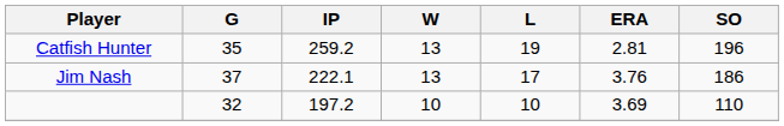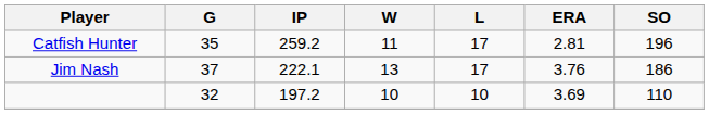 <table class="wikitable sortable">
 <tr>
 <th bgcolor="#DDDDFF" width="16%">Player</th>
 <th bgcolor="#DDDDFF" width="9%">G</th>
 <th bgcolor="#DDDDFF" width="9%">IP</th>
 <th bgcolor="#DDDDFF" width="9%">W</th>
 <th bgcolor="#DDDDFF" width="9%">L</th>
 <th bgcolor="#DDDDFF" width="9%">ERA</th>
 <th bgcolor="#DDDDFF" width="9%">SO</th>
 </tr>
 <tr align="center">
 <td><a href='#'>Catfish Hunter</a></td>
 <td>35</td>
 <td>259.2</td>
-<td>13</td>
-<td>19</td>
+<td>11</td>
+<td>17</td>
 <td>2.81</td>
 <td>196</td>
 </tr>
 <tr align="center">
 <td><a href='#'>Jim Nash</a></td>
 <td>37</td>
 <td>222.1</td>
 <td>13</td>
 <td>17</td>
 <td>3.76</td>
 <td>186</td>
 </tr>
 <tr align="center">
 <td></td>
 <td>32</td>
 <td>197.2</td>
 <td>10</td>
 <td>10</td>
 <td>3.69</td>
 <td>110</td>
 </tr>
 <tr align="center">
 </tr>
 </table>
